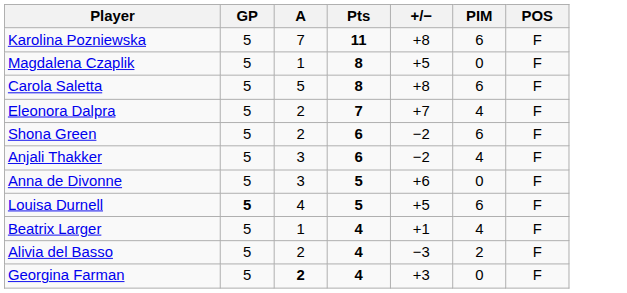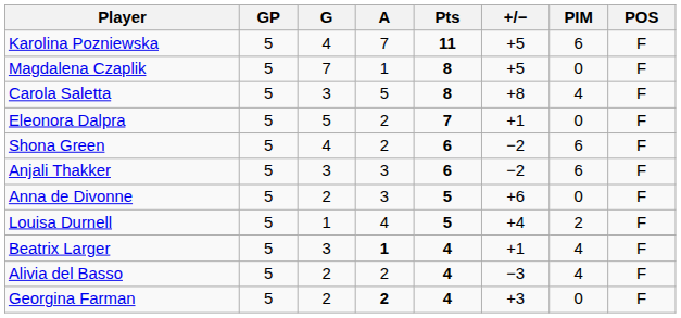 <table class="wikitable sortable" style="text-align:center;">
 <tr>
 <th style="width:225px;">Player</th>
 <th style="width:50px;">GP</th>
+<th style="width:50px;">G</th>
 <th style="width:50px;">A</th>
 <th style="width:60px;">Pts</th>
 <th style="width:60px;">+/−</th>
 <th style="width:50px;">PIM</th>
 <th style="width:60px;">POS</th>
 </tr>
 <tr>
 <td style="text-align:left;"> <a href='#'>Karolina Pozniewska</a></td>
 <td>5</td>
+<td>4</td>
 <td>7</td>
 <td><strong>11</strong></td>
-<td>+8</td>
+<td>+5</td>
 <td>6</td>
 <td>F</td>
 </tr>
 <tr>
 <td style="text-align:left;"> <a href='#'>Magdalena Czaplik</a></td>
 <td>5</td>
+<td>7</td>
 <td>1</td>
 <td><strong>8</strong></td>
 <td>+5</td>
 <td>0</td>
 <td>F</td>
 </tr>
 <tr>
 <td style="text-align:left;"> <a href='#'>Carola Saletta</a></td>
 <td>5</td>
+<td>3</td>
 <td>5</td>
 <td><strong>8</strong></td>
 <td>+8</td>
-<td>6</td>
+<td>4</td>
 <td>F</td>
 </tr>
 <tr>
 <td style="text-align:left;"> <a href='#'>Eleonora Dalpra</a></td>
 <td>5</td>
+<td>5</td>
 <td>2</td>
 <td><strong>7</strong></td>
-<td>+7</td>
-<td>4</td>
+<td>+1</td>
+<td>0</td>
 <td>F</td>
 </tr>
 <tr>
 <td style="text-align:left;"> <a href='#'>Shona Green</a></td>
 <td>5</td>
+<td>4</td>
 <td>2</td>
 <td><strong>6</strong></td>
 <td>−2</td>
 <td>6</td>
 <td>F</td>
 </tr>
 <tr>
 <td style="text-align:left;"> <a href='#'>Anjali Thakker</a></td>
 <td>5</td>
 <td>3</td>
+<td>3</td>
 <td><strong>6</strong></td>
 <td>−2</td>
-<td>4</td>
+<td>6</td>
 <td>F</td>
 </tr>
 <tr>
 <td style="text-align:left;"> <a href='#'>Anna de Divonne</a></td>
 <td>5</td>
+<td>2</td>
 <td>3</td>
 <td><strong>5</strong></td>
 <td>+6</td>
 <td>0</td>
 <td>F</td>
 </tr>
 <tr>
 <td style="text-align:left;"> <a href='#'>Louisa Durnell</a></td>
-<td><strong>5</strong></td>
+<td>5</td>
+<td>1</td>
 <td>4</td>
 <td><strong>5</strong></td>
-<td>+5</td>
-<td>6</td>
+<td>+4</td>
+<td>2</td>
 <td>F</td>
 </tr>
 <tr>
 <td style="text-align:left;"> <a href='#'>Beatrix Larger</a></td>
 <td>5</td>
-<td>1</td>
+<td>3</td>
+<td><strong>1</strong></td>
 <td><strong>4</strong></td>
 <td>+1</td>
 <td>4</td>
 <td>F</td>
 </tr>
 <tr>
 <td style="text-align:left;"> <a href='#'>Alivia del Basso</a></td>
 <td>5</td>
 <td>2</td>
+<td>2</td>
 <td><strong>4</strong></td>
 <td>−3</td>
-<td>2</td>
+<td>4</td>
 <td>F</td>
 </tr>
 <tr>
 <td style="text-align:left;"> <a href='#'>Georgina Farman</a></td>
 <td>5</td>
+<td>2</td>
 <td><strong>2</strong></td>
 <td><strong>4</strong></td>
 <td>+3</td>
 <td>0</td>
 <td>F</td>
 </tr>
 </table>
